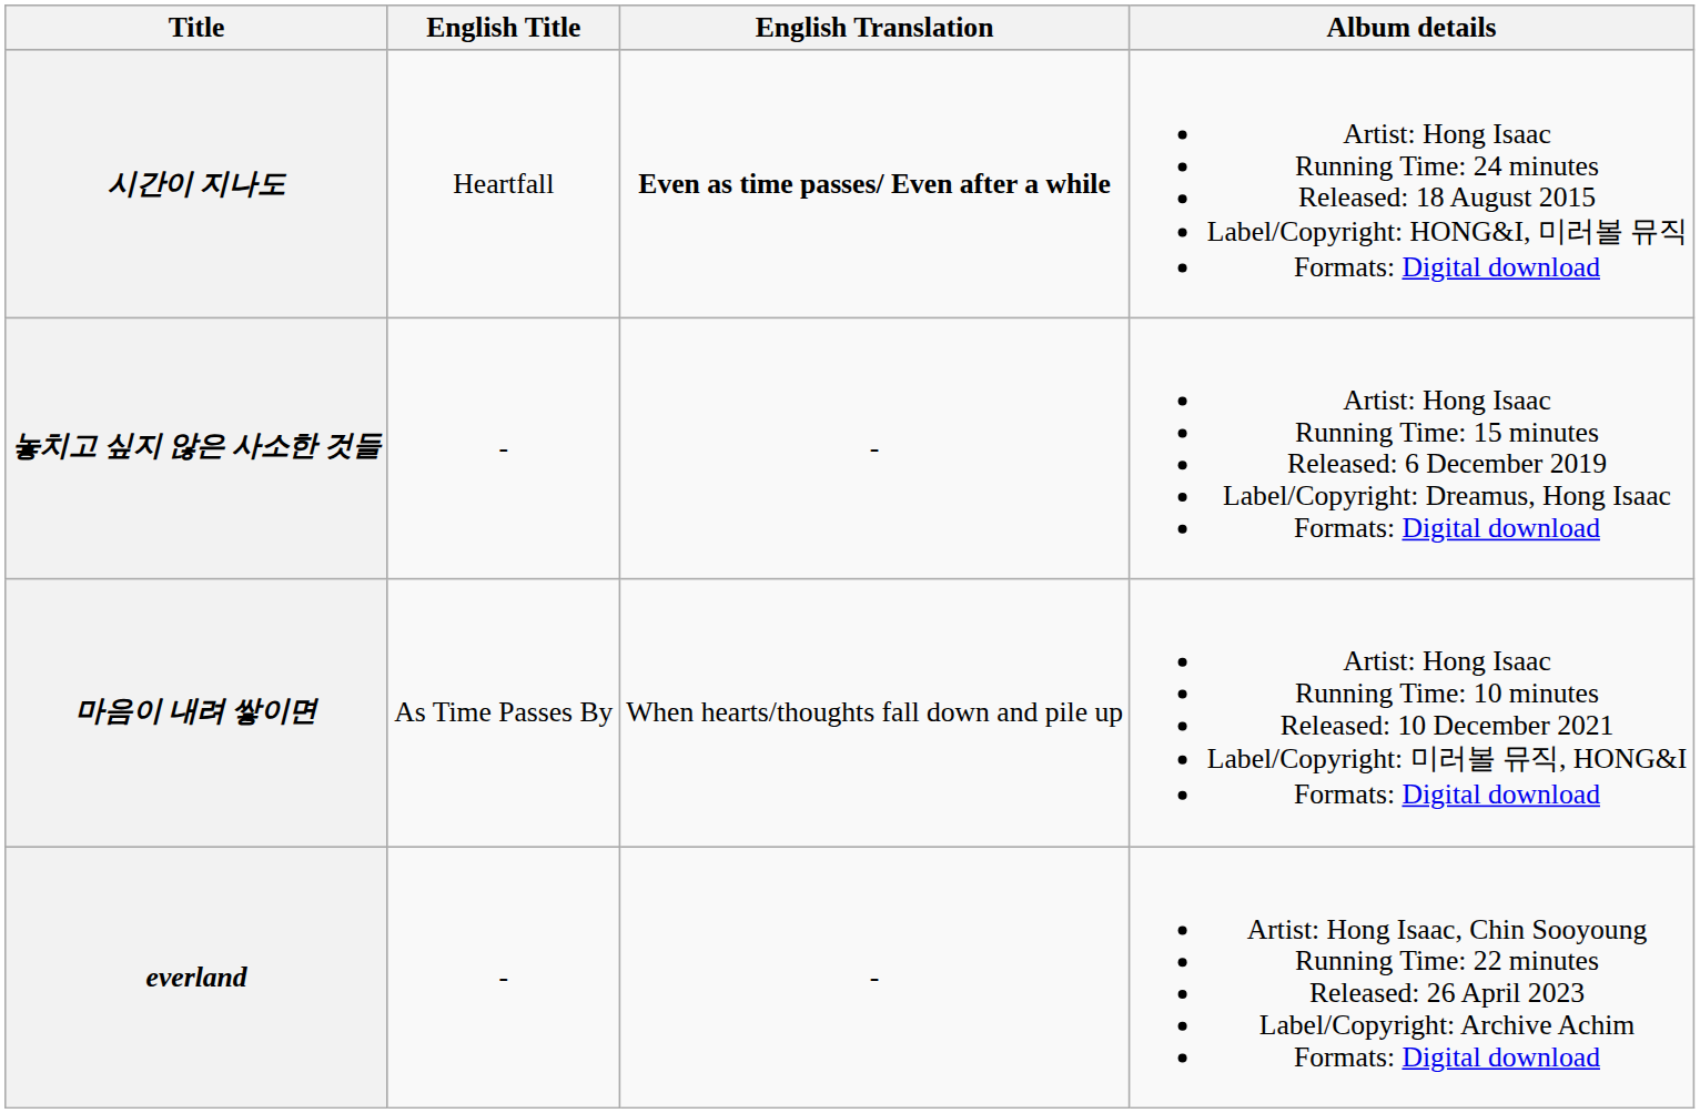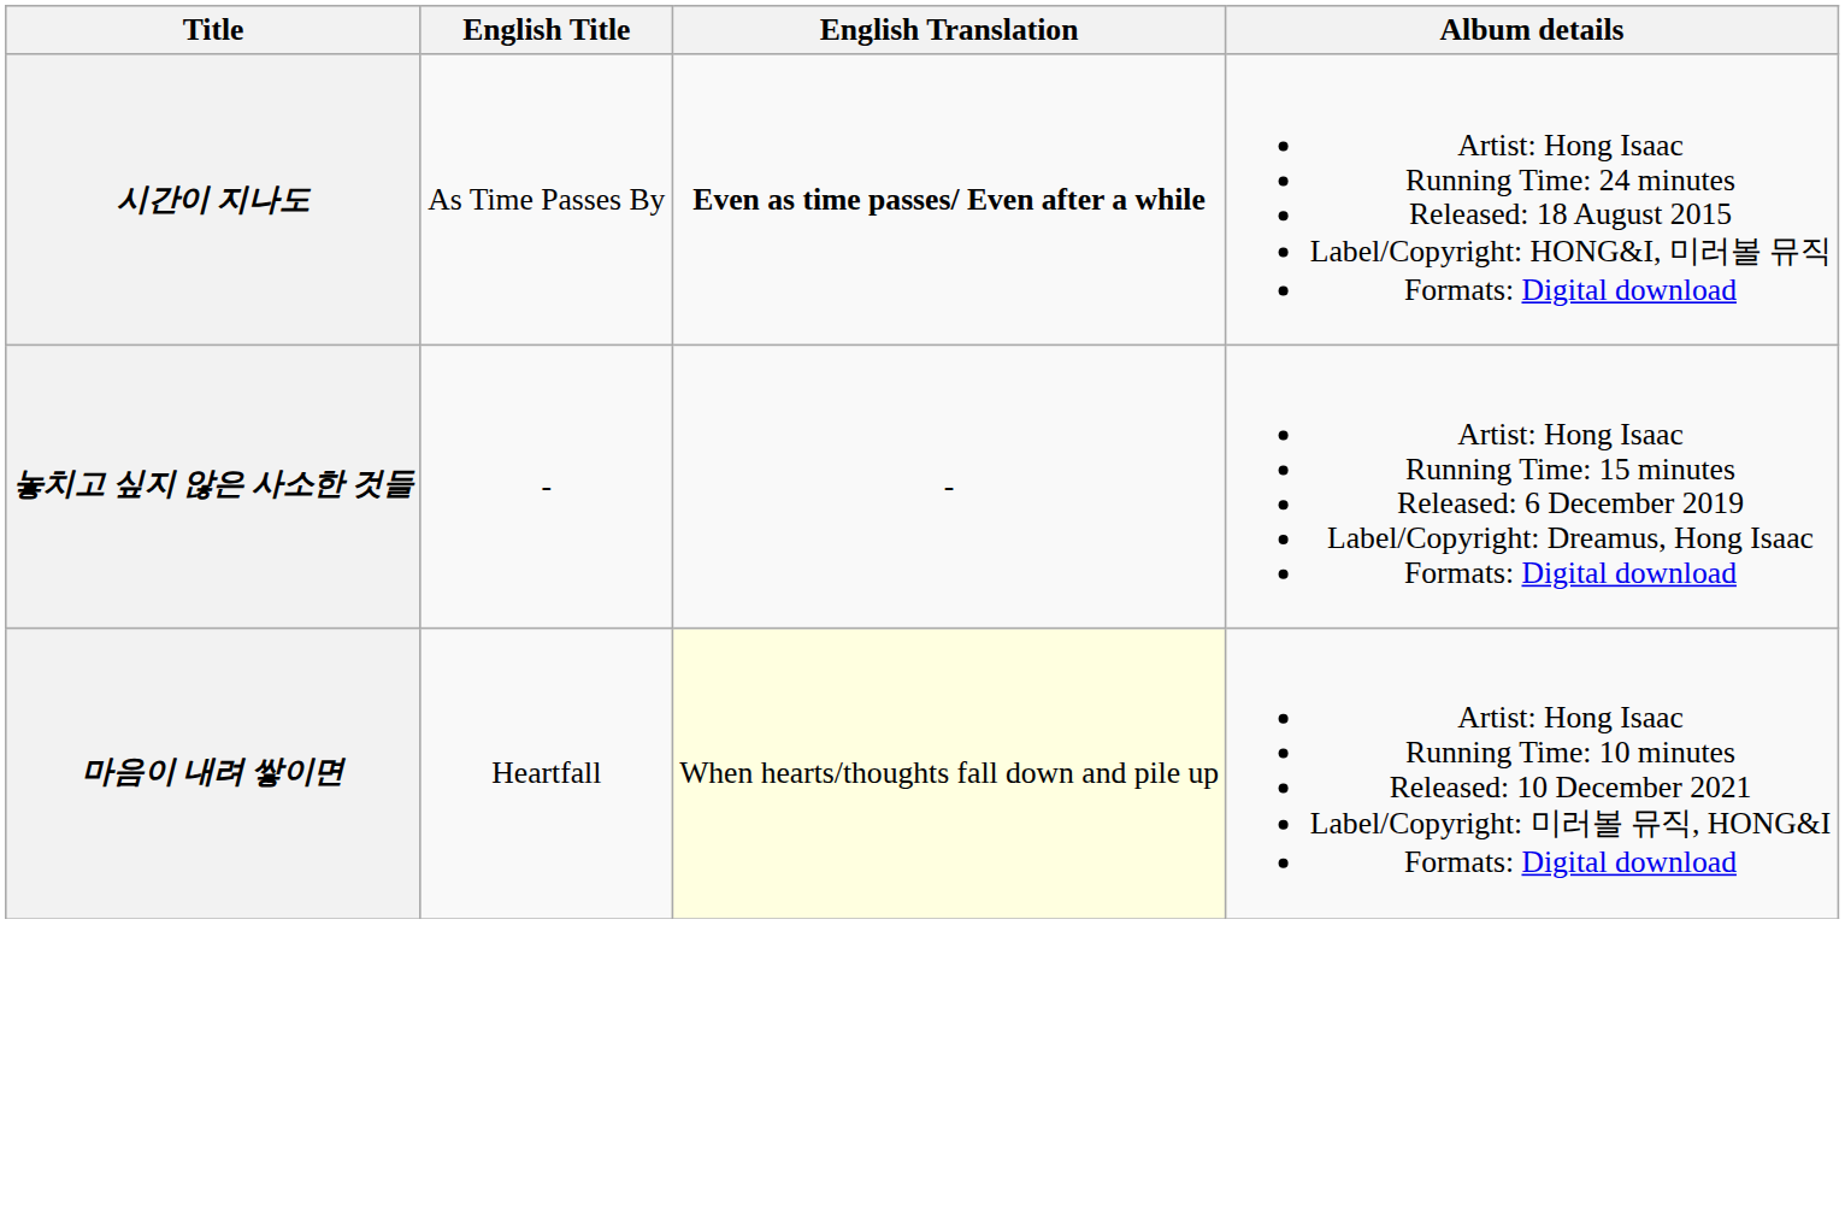 <table class="wikitable plainrowheaders" style="text-align:center;">
 <tr>
 <th scope="col">Title</th>
 <th scope="col">English Title</th>
 <th scope="col">English Translation</th>
 <th scope="col">Album details</th>
 </tr>
 <tr>
 <th scope="row"><em>시간이 지나도</em></th>
-<td>Heartfall</td>
+<td>As Time Passes By</td>
 <td><strong>Even as time passes/ Even after a while</strong></td>
 <td><br><ul><li>Artist: Hong Isaac</li><li>Running Time: 24 minutes</li><li>Released: 18 August 2015</li><li>Label/Copyright: HONG&I, 미러볼 뮤직</li><li>Formats: <a href='#'>Digital download</a></li></ul></td>
 </tr>
 <tr>
 <th scope="row"><em>놓치고 싶지 않은 사소한 것들</em></th>
 <td>-</td>
 <td>-</td>
 <td><br><ul><li>Artist: Hong Isaac</li><li>Running Time: 15 minutes</li><li>Released: 6 December 2019</li><li>Label/Copyright: Dreamus, Hong Isaac</li><li>Formats: <a href='#'>Digital download</a></li></ul></td>
 </tr>
 <tr>
 <th scope="row"><em>마음이 내려 쌓이면</em></th>
-<td>As Time Passes By</td>
-<td>When hearts/thoughts fall down and pile up</td>
+<td>Heartfall</td>
+<td style="background: lightyellow;">When hearts/thoughts fall down and pile up</td>
 <td><br><ul><li>Artist: Hong Isaac</li><li>Running Time: 10 minutes</li><li>Released: 10 December 2021</li><li>Label/Copyright: 미러볼 뮤직, HONG&I</li><li>Formats: <a href='#'>Digital download</a></li></ul></td>
 </tr>
-<tr>
-<th scope="row"><em>everland</em></th>
-<td>-</td>
-<td>-</td>
-<td><br><ul><li>Artist: Hong Isaac, Chin Sooyoung</li><li>Running Time: 22 minutes</li><li>Released: 26 April 2023</li><li>Label/Copyright: Archive Achim</li><li>Formats: <a href='#'>Digital download</a></li></ul></td>
-</tr>
 </table>
